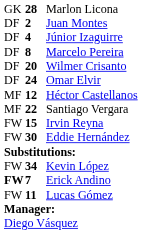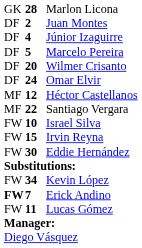 <table style = "font-size: 90%" cellspacing = "0" cellpadding = "0">
 <tr>
 <td colspan = 4></td>
 </tr>
 <tr>
 <th style="width:25px;"></th>
 <th style="width:25px;"></th>
 </tr>
 <tr>
 <td>GK</td>
 <td><strong>28</strong></td>
 <td> Marlon Licona</td>
 </tr>
 <tr>
 <td>DF</td>
 <td><strong>2</strong></td>
 <td> <a href='#'>Juan Montes</a></td>
 </tr>
 <tr>
 <td>DF</td>
 <td><strong>4</strong></td>
 <td> <a href='#'>Júnior Izaguirre</a></td>
 <td></td>
 <td></td>
 </tr>
 <tr>
 <td>DF</td>
-<td><strong>8</strong></td>
+<td><strong>5</strong></td>
 <td> <a href='#'>Marcelo Pereira</a></td>
 </tr>
 <tr>
 <td>DF</td>
 <td><strong>20</strong></td>
 <td> <a href='#'>Wilmer Crisanto</a></td>
 <td></td>
 <td></td>
 </tr>
 <tr>
 <td>DF</td>
 <td><strong>24</strong></td>
 <td> <a href='#'>Omar Elvir</a></td>
 </tr>
 <tr>
 <td>MF</td>
 <td><strong>12</strong></td>
 <td> <a href='#'>Héctor Castellanos</a></td>
 </tr>
 <tr>
 <td>MF</td>
 <td><strong>22</strong></td>
 <td> Santiago Vergara</td>
+</tr>
+<tr>
+<td>FW</td>
+<td><strong>10</strong></td>
+<td> <a href='#'>Israel Silva</a></td>
+<td></td>
+<td></td>
+<td></td>
+<td></td>
 </tr>
 <tr>
 <td>FW</td>
 <td><strong>15</strong></td>
 <td> <a href='#'>Irvin Reyna</a></td>
 <td></td>
 <td></td>
 </tr>
 <tr>
 <td>FW</td>
 <td><strong>30</strong></td>
 <td> <a href='#'>Eddie Hernández</a></td>
 <td></td>
 <td></td>
 </tr>
 <tr>
 <td colspan = 3><strong>Substitutions:</strong></td>
 </tr>
 <tr>
 <td>FW</td>
 <td><strong>34</strong></td>
 <td> <a href='#'>Kevin López</a></td>
 <td></td>
 <td></td>
 </tr>
 <tr>
 <td><strong>FW</strong></td>
 <td><strong>7</strong></td>
 <td> <a href='#'>Erick Andino</a></td>
 <td></td>
 <td></td>
 </tr>
 <tr>
 <td>FW</td>
 <td><strong>11</strong></td>
 <td> <a href='#'>Lucas Gómez</a></td>
 <td></td>
 <td></td>
 </tr>
 <tr>
 <td colspan = 3><strong>Manager:</strong></td>
 </tr>
 <tr>
 <td colspan = 3> <a href='#'>Diego Vásquez</a></td>
 </tr>
 </table>
